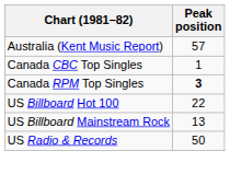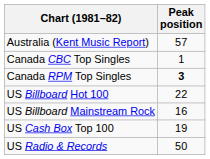 <table class="wikitable sortable">
 <tr>
 <th>Chart (1981–82)</th>
 <th>Peak<br>position</th>
 </tr>
 <tr>
 <td>Australia (<a href='#'>Kent Music Report</a>)</td>
 <td style="text-align:center;">57</td>
 </tr>
 <tr>
 <td>Canada <a href='#'><em>CBC</em></a> Top Singles</td>
 <td style="text-align:center;">1</td>
 </tr>
 <tr>
 <td>Canada <a href='#'><em>RPM</em></a> Top Singles</td>
 <td style="text-align:center;"><strong>3</strong></td>
 </tr>
 <tr>
 <td>US <em><a href='#'>Billboard</a></em> <a href='#'>Hot 100</a></td>
 <td style="text-align:center;">22</td>
 </tr>
 <tr>
 <td>US <em>Billboard</em> <a href='#'>Mainstream Rock</a></td>
-<td style="text-align:center;">13</td>
+<td style="text-align:center;">16</td>
+</tr>
+<tr>
+<td>US <a href='#'><em>Cash Box</em></a> Top 100</td>
+<td align="center">19</td>
 </tr>
 <tr>
 <td>US <em><a href='#'>Radio & Records</a></em></td>
 <td align="center">50</td>
 </tr>
 </table>
